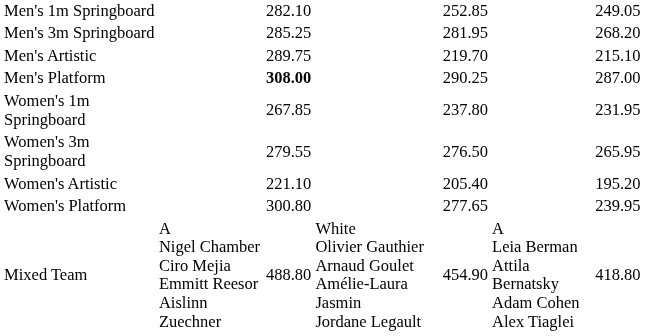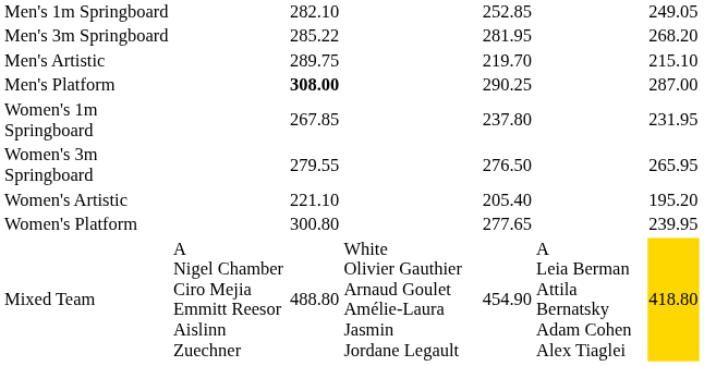 <table>
 <tr>
 <td>Men's 1m Springboard</td>
 <td></td>
 <td>282.10</td>
 <td></td>
 <td>252.85</td>
 <td></td>
 <td>249.05</td>
 </tr>
 <tr>
 <td>Men's 3m Springboard</td>
 <td></td>
-<td>285.25</td>
+<td>285.22</td>
 <td></td>
 <td>281.95</td>
 <td></td>
 <td>268.20</td>
 </tr>
 <tr>
 <td>Men's Artistic</td>
 <td></td>
 <td>289.75</td>
 <td></td>
 <td>219.70</td>
 <td></td>
 <td>215.10</td>
 </tr>
 <tr>
 <td>Men's Platform</td>
 <td></td>
 <td><strong>308.00</strong></td>
 <td></td>
 <td>290.25</td>
 <td></td>
 <td>287.00</td>
 </tr>
 <tr>
 <td>Women's 1m Springboard</td>
 <td></td>
 <td>267.85</td>
 <td></td>
 <td>237.80</td>
 <td></td>
 <td>231.95</td>
 </tr>
 <tr>
 <td>Women's 3m Springboard</td>
 <td></td>
 <td>279.55</td>
 <td></td>
 <td>276.50</td>
 <td></td>
 <td>265.95</td>
 </tr>
 <tr>
 <td>Women's Artistic</td>
 <td></td>
 <td>221.10</td>
 <td></td>
 <td>205.40</td>
 <td></td>
 <td>195.20</td>
 </tr>
 <tr>
 <td>Women's Platform</td>
 <td></td>
 <td>300.80</td>
 <td></td>
 <td>277.65</td>
 <td></td>
 <td>239.95</td>
 </tr>
 <tr>
 <td>Mixed Team</td>
 <td> A <br> Nigel Chamber<br>Ciro Mejia<br>Emmitt Reesor<br>Aislinn Zuechner</td>
 <td>488.80</td>
 <td> White<br>Olivier Gauthier<br>Arnaud Goulet<br>Amélie-Laura Jasmin<br>Jordane Legault</td>
 <td>454.90</td>
 <td> A<br>Leia Berman<br>Attila Bernatsky<br>Adam Cohen<br>Alex Tiaglei</td>
-<td>418.80</td>
+<td style="background: gold;">418.80</td>
 </tr>
 </table>
